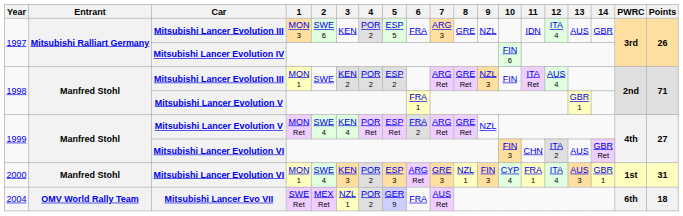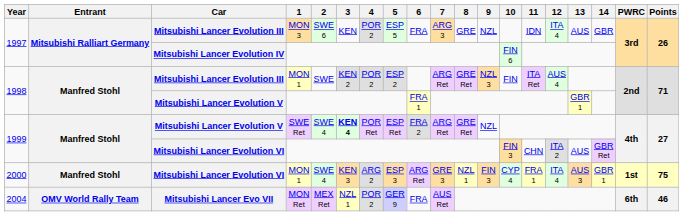 <table class="wikitable" style="text-align:center; font-size:85%">
 <tr>
 <th>Year</th>
 <th>Entrant</th>
 <th>Car</th>
 <th>1</th>
 <th>2</th>
 <th>3</th>
 <th>4</th>
 <th>5</th>
 <th>6</th>
 <th>7</th>
 <th>8</th>
 <th>9</th>
 <th>10</th>
 <th>11</th>
 <th>12</th>
 <th>13</th>
 <th>14</th>
 <th>PWRC</th>
 <th>Points</th>
 </tr>
 <tr>
 <td rowspan="2"><a href='#'>1997</a></td>
 <th rowspan="2" nowrap><a href='#'>Mitsubishi Ralliart Germany</a></th>
 <th nowrap><a href='#'>Mitsubishi Lancer Evolution III</a></th>
 <td style="background:#FFDF9F;"><a href='#'>MON</a><br><small>3</small></td>
 <td style="background:#DFFFDF;"><a href='#'>SWE</a><br><small>6</small></td>
 <td><a href='#'>KEN</a></td>
 <td style="background:#DFDFDF;"><a href='#'>POR</a><br><small>2</small></td>
 <td style="background:#DFFFDF;"><a href='#'>ESP</a><br><small>5</small></td>
 <td><a href='#'>FRA</a></td>
 <td style="background:#FFDF9F;"><a href='#'>ARG</a><br><small>3</small></td>
 <td><a href='#'>GRE</a></td>
 <td><a href='#'>NZL</a></td>
 <td></td>
 <td><a href='#'>IDN</a></td>
 <td style="background:#DFFFDF;"><a href='#'>ITA</a><br><small>4</small></td>
 <td><a href='#'>AUS</a></td>
 <td><a href='#'>GBR</a></td>
 <td style="background:#FFDF9F;" rowspan="2"><strong>3rd</strong></td>
 <td style="background:#FFDF9F;" rowspan="2"><strong>26</strong></td>
 </tr>
 <tr>
 <th nowrap><a href='#'>Mitsubishi Lancer Evolution IV</a></th>
 <td colspan=9></td>
 <td style="background:#DFFFDF;"><a href='#'>FIN</a><br><small>6</small></td>
 <td colspan=4></td>
 </tr>
 <tr>
 <td rowspan="2"><a href='#'>1998</a></td>
 <th rowspan="2" nowrap>Manfred Stohl</th>
 <th nowrap><a href='#'>Mitsubishi Lancer Evolution III</a></th>
 <td style="background:#FFFFBF;"><a href='#'>MON</a><br><small>1</small></td>
 <td><a href='#'>SWE</a></td>
 <td style="background:#DFDFDF;"><a href='#'>KEN</a><br><small>2</small></td>
 <td style="background:#DFDFDF;"><a href='#'>POR</a><br><small>2</small></td>
 <td style="background:#DFDFDF;"><a href='#'>ESP</a><br><small>2</small></td>
 <td></td>
 <td style="background:#EFCFFF;"><a href='#'>ARG</a><br><small>Ret</small></td>
 <td style="background:#EFCFFF;"><a href='#'>GRE</a><br><small>Ret</small></td>
 <td style="background:#FFDF9F;"><a href='#'>NZL</a><br><small>3</small></td>
 <td><a href='#'>FIN</a></td>
 <td style="background:#EFCFFF;"><a href='#'>ITA</a><br><small>Ret</small></td>
 <td style="background:#DFFFDF;"><a href='#'>AUS</a><br><small>4</small></td>
 <td colspan=2></td>
 <td style="background:#DFDFDF;" rowspan="2"><strong>2nd</strong></td>
 <td style="background:#DFDFDF;" rowspan="2"><strong>71</strong></td>
 </tr>
 <tr>
 <th nowrap><a href='#'>Mitsubishi Lancer Evolution V</a></th>
 <td colspan=5></td>
 <td style="background:#FFFFBF;"><a href='#'>FRA</a><br><small>1</small></td>
 <td colspan=6></td>
 <td style="background:#FFFFBF;"><a href='#'>GBR</a><br><small>1</small></td>
 <td></td>
 </tr>
 <tr>
 <td rowspan="2"><a href='#'>1999</a></td>
 <th rowspan="2" nowrap>Manfred Stohl</th>
 <th nowrap><a href='#'>Mitsubishi Lancer Evolution V</a></th>
-<td style="background:#EFCFFF;"><a href='#'>MON</a><br><small>Ret</small></td>
+<td style="background:#EFCFFF;"><a href='#'>SWE</a><br><small>Ret</small></td>
 <td style="background:#DFFFDF;"><a href='#'>SWE</a><br><small>4</small></td>
-<td style="background:#DFFFDF;"><a href='#'>KEN</a><br><small>4</small></td>
+<td style="background:#DFFFDF;"><strong><a href='#'>KEN</a><br><small>4</small></strong></td>
 <td style="background:#EFCFFF;"><a href='#'>POR</a><br><small>Ret</small></td>
 <td style="background:#EFCFFF;"><a href='#'>ESP</a><br><small>Ret</small></td>
 <td style="background:#DFDFDF;"><a href='#'>FRA</a><br><small>2</small></td>
 <td style="background:#EFCFFF;"><a href='#'>ARG</a><br><small>Ret</small></td>
 <td style="background:#EFCFFF;"><a href='#'>GRE</a><br><small>Ret</small></td>
 <td><a href='#'>NZL</a></td>
 <td colspan=5></td>
 <th rowspan="2">4th</th>
 <th rowspan="2">27</th>
 </tr>
 <tr>
 <th nowrap><a href='#'>Mitsubishi Lancer Evolution VI</a></th>
 <td colspan=9></td>
 <td style="background:#FFDF9F;"><a href='#'>FIN</a><br><small>3</small></td>
 <td><a href='#'>CHN</a></td>
 <td style="background:#DFDFDF;"><a href='#'>ITA</a><br><small>2</small></td>
 <td><a href='#'>AUS</a></td>
 <td style="background:#EFCFFF;"><a href='#'>GBR</a><br><small>Ret</small></td>
 </tr>
 <tr>
 <td><a href='#'>2000</a></td>
 <th nowrap>Manfred Stohl</th>
 <th nowrap><a href='#'>Mitsubishi Lancer Evolution VI</a></th>
 <td style="background:#FFFFBF;"><a href='#'>MON</a><br><small>1</small></td>
 <td style="background:#DFFFDF;"><a href='#'>SWE</a><br><small>4</small></td>
 <td style="background:#FFDF9F;"><a href='#'>KEN</a><br><small>3</small></td>
-<td style="background:#DFDFDF;"><a href='#'>POR</a><br><small>2</small></td>
+<td style="background:#DFDFDF;"><a href='#'>ARG</a><br><small>2</small></td>
 <td style="background:#FFDF9F;"><a href='#'>ESP</a><br><small>3</small></td>
 <td style="background:#EFCFFF;"><a href='#'>ARG</a><br><small>Ret</small></td>
 <td style="background:#FFDF9F;"><a href='#'>GRE</a><br><small>3</small></td>
 <td style="background:#FFFFBF;"><a href='#'>NZL</a><br><small>1</small></td>
 <td style="background:#FFDF9F;"><a href='#'>FIN</a><br><small>3</small></td>
 <td style="background:#DFFFDF;"><a href='#'>CYP</a><br><small>4</small></td>
 <td style="background:#FFFFBF;"><a href='#'>FRA</a><br><small>1</small></td>
 <td style="background:#DFFFDF;"><a href='#'>ITA</a><br><small>4</small></td>
 <td style="background:#FFDF9F;"><a href='#'>AUS</a><br><small>3</small></td>
 <td style="background:#FFFFBF;"><a href='#'>GBR</a><br><small>1</small></td>
 <td style="background:#FFFFBF;"><strong>1st</strong></td>
-<td style="background:#FFFFBF;"><strong>31</strong></td>
+<td style="background:#FFFFBF;"><strong>75</strong></td>
 </tr>
 <tr>
 <td><a href='#'>2004</a></td>
 <th nowrap><a href='#'>OMV World Rally Team</a></th>
 <th nowrap><a href='#'>Mitsubishi Lancer Evo VII</a></th>
-<td style="background:#EFCFFF;"><a href='#'>SWE</a><br><small>Ret</small></td>
+<td style="background:#EFCFFF;"><a href='#'>MON</a><br><small>Ret</small></td>
 <td style="background:#EFCFFF;"><a href='#'>MEX</a><br><small>Ret</small></td>
 <td style="background:#FFFFBF;"><a href='#'>NZL</a><br><small>1</small></td>
 <td style="background:#DFDFDF;"><a href='#'>POR</a><br><small>2</small></td>
 <td style="background:#CFCFFF;"><a href='#'>GER</a><br><small>9</small></td>
 <td><a href='#'>FRA</a></td>
 <td style="background:#EFCFFF;"><a href='#'>AUS</a><br><small>Ret</small></td>
 <td colspan=7></td>
 <th>6th</th>
-<th>18</th>
+<th>46</th>
 </tr>
 </table>
